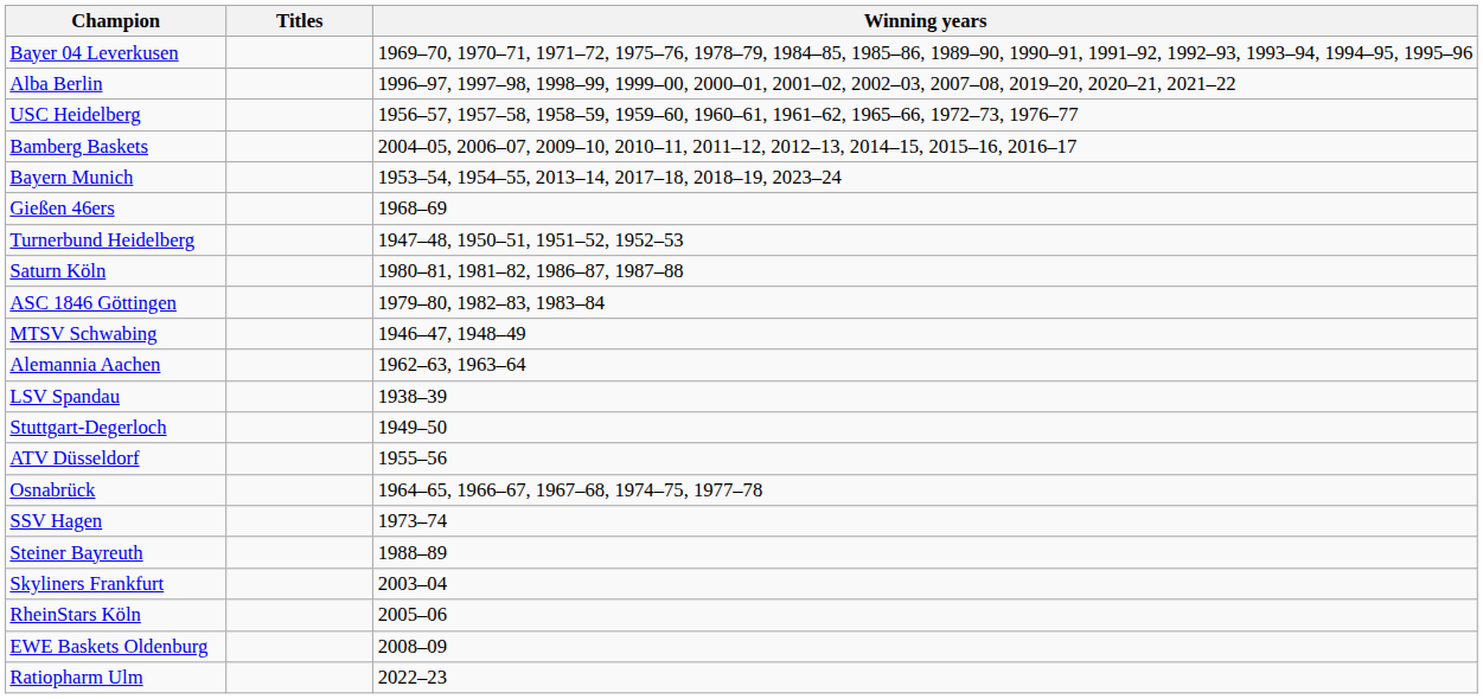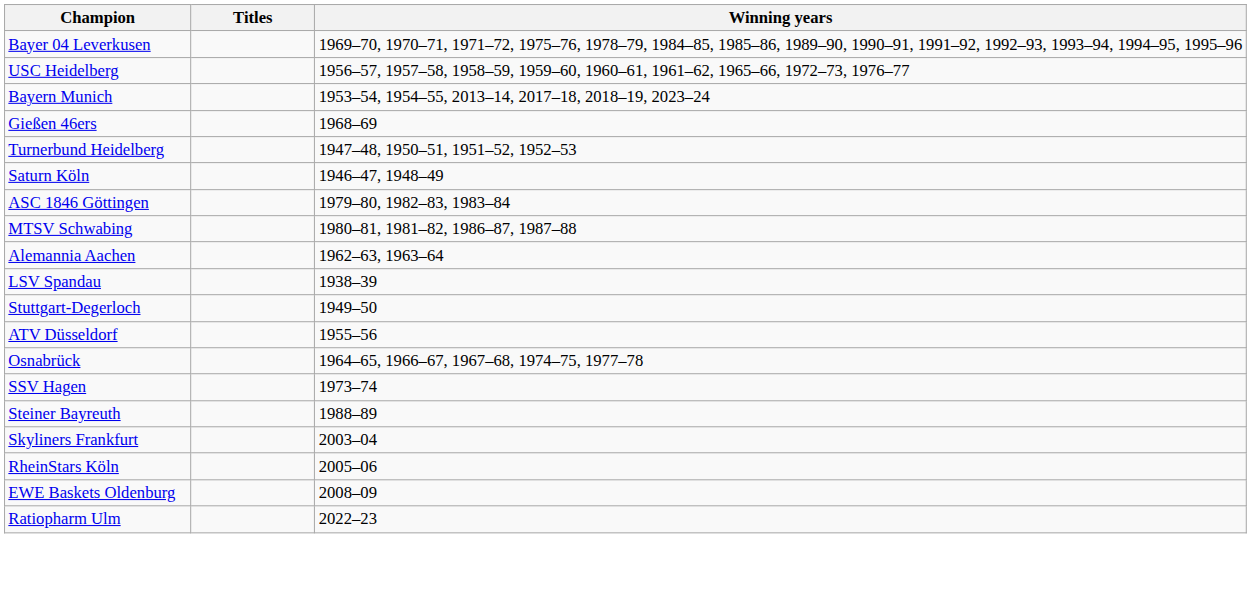 <table class="wikitable">
 <tr>
 <th style="width:15%;">Champion</th>
 <th style="width:10%;">Titles</th>
 <th style="width:75%;">Winning years</th>
 </tr>
 <tr>
 <td><a href='#'>Bayer 04 Leverkusen</a></td>
 <td></td>
 <td>1969–70, 1970–71, 1971–72, 1975–76, 1978–79, 1984–85, 1985–86, 1989–90, 1990–91, 1991–92, 1992–93, 1993–94, 1994–95, 1995–96</td>
 </tr>
 <tr>
-<td><a href='#'>Alba Berlin</a></td>
-<td></td>
-<td>1996–97, 1997–98, 1998–99, 1999–00, 2000–01, 2001–02, 2002–03, 2007–08, 2019–20, 2020–21, 2021–22</td>
-</tr>
-<tr>
 <td><a href='#'>USC Heidelberg</a></td>
 <td></td>
 <td>1956–57, 1957–58, 1958–59, 1959–60, 1960–61, 1961–62, 1965–66, 1972–73, 1976–77</td>
-</tr>
-<tr>
-<td><a href='#'>Bamberg Baskets</a></td>
-<td></td>
-<td>2004–05, 2006–07, 2009–10, 2010–11, 2011–12, 2012–13, 2014–15, 2015–16, 2016–17</td>
 </tr>
 <tr>
 <td><a href='#'>Bayern Munich</a></td>
 <td></td>
 <td>1953–54, 1954–55, 2013–14, 2017–18, 2018–19, 2023–24</td>
 </tr>
 <tr>
 <td><a href='#'>Gießen 46ers</a></td>
 <td></td>
 <td>1968–69</td>
 </tr>
 <tr>
 <td><a href='#'>Turnerbund Heidelberg</a></td>
 <td></td>
 <td>1947–48, 1950–51, 1951–52, 1952–53</td>
 </tr>
 <tr>
 <td><a href='#'>Saturn Köln</a></td>
 <td></td>
-<td>1980–81, 1981–82, 1986–87, 1987–88</td>
+<td>1946–47, 1948–49</td>
 </tr>
 <tr>
 <td><a href='#'>ASC 1846 Göttingen</a></td>
 <td></td>
 <td>1979–80, 1982–83, 1983–84</td>
 </tr>
 <tr>
 <td><a href='#'>MTSV Schwabing</a></td>
 <td></td>
-<td>1946–47, 1948–49</td>
+<td>1980–81, 1981–82, 1986–87, 1987–88</td>
 </tr>
 <tr>
 <td><a href='#'>Alemannia Aachen</a></td>
 <td></td>
 <td>1962–63, 1963–64</td>
 </tr>
 <tr>
 <td><a href='#'>LSV Spandau</a></td>
 <td></td>
 <td>1938–39</td>
 </tr>
 <tr>
 <td><a href='#'>Stuttgart-Degerloch</a></td>
 <td></td>
 <td>1949–50</td>
 </tr>
 <tr>
 <td><a href='#'>ATV Düsseldorf</a></td>
 <td></td>
 <td>1955–56</td>
 </tr>
 <tr>
 <td><a href='#'>Osnabrück</a></td>
 <td></td>
 <td>1964–65, 1966–67, 1967–68, 1974–75, 1977–78</td>
 </tr>
 <tr>
 <td><a href='#'>SSV Hagen</a></td>
 <td></td>
 <td>1973–74</td>
 </tr>
 <tr>
 <td><a href='#'>Steiner Bayreuth</a></td>
 <td></td>
 <td>1988–89</td>
 </tr>
 <tr>
 <td><a href='#'>Skyliners Frankfurt</a></td>
 <td></td>
 <td>2003–04</td>
 </tr>
 <tr>
 <td><a href='#'>RheinStars Köln</a></td>
 <td></td>
 <td>2005–06</td>
 </tr>
 <tr>
 <td><a href='#'>EWE Baskets Oldenburg</a></td>
 <td></td>
 <td>2008–09</td>
 </tr>
 <tr>
 <td><a href='#'>Ratiopharm Ulm</a></td>
 <td></td>
 <td>2022–23</td>
 </tr>
 </table>
